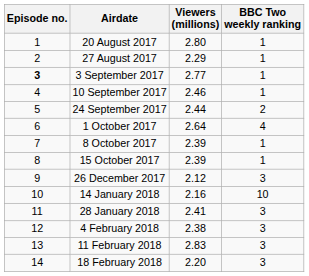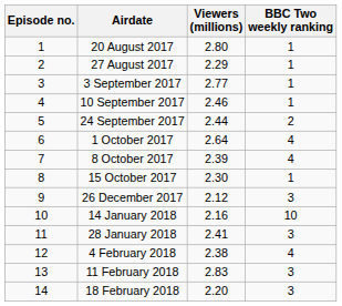 <table class="wikitable" style="text-align:center;">
 <tr>
 <th>Episode no.</th>
 <th>Airdate</th>
 <th>Viewers<br>(millions)</th>
 <th>BBC Two<br>weekly ranking</th>
 </tr>
 <tr>
 <td>1</td>
 <td>20 August 2017</td>
 <td>2.80</td>
 <td>1</td>
 </tr>
 <tr>
 <td>2</td>
 <td>27 August 2017</td>
 <td>2.29</td>
 <td>1</td>
 </tr>
 <tr>
-<td><strong>3</strong></td>
+<td>3</td>
 <td>3 September 2017</td>
 <td>2.77</td>
 <td>1</td>
 </tr>
 <tr>
 <td>4</td>
 <td>10 September 2017</td>
 <td>2.46</td>
 <td>1</td>
 </tr>
 <tr>
 <td>5</td>
 <td>24 September 2017</td>
 <td>2.44</td>
 <td>2</td>
 </tr>
 <tr>
 <td>6</td>
 <td>1 October 2017</td>
 <td>2.64</td>
 <td>4</td>
 </tr>
 <tr>
 <td>7</td>
 <td>8 October 2017</td>
 <td>2.39</td>
-<td>1</td>
+<td>4</td>
 </tr>
 <tr>
 <td>8</td>
 <td>15 October 2017</td>
-<td>2.39</td>
+<td>2.30</td>
 <td>1</td>
 </tr>
 <tr>
 <td>9</td>
 <td>26 December 2017</td>
 <td>2.12</td>
 <td>3</td>
 </tr>
 <tr>
 <td>10</td>
 <td>14 January 2018</td>
 <td>2.16</td>
 <td>10</td>
 </tr>
 <tr>
 <td>11</td>
 <td>28 January 2018</td>
 <td>2.41</td>
 <td>3</td>
 </tr>
 <tr>
 <td>12</td>
 <td>4 February 2018</td>
 <td>2.38</td>
-<td>3</td>
+<td>4</td>
 </tr>
 <tr>
 <td>13</td>
 <td>11 February 2018</td>
 <td>2.83</td>
 <td>3</td>
 </tr>
 <tr>
 <td>14</td>
 <td>18 February 2018</td>
 <td>2.20</td>
 <td>3</td>
 </tr>
 </table>
